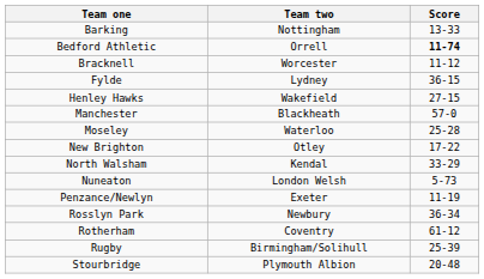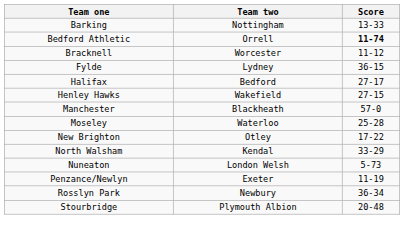 <table class="wikitable" style="text-align: center">
 <tr>
 <th width=250>Team one</th>
 <th width=250>Team two</th>
 <th width=80>Score</th>
 </tr>
 <tr>
 <td>Barking</td>
 <td>Nottingham</td>
 <td>13-33</td>
 </tr>
 <tr>
 <td>Bedford Athletic</td>
 <td>Orrell</td>
 <td><strong>11-74</strong></td>
 </tr>
 <tr>
 <td>Bracknell</td>
 <td>Worcester</td>
 <td>11-12</td>
 </tr>
 <tr>
 <td>Fylde</td>
 <td>Lydney</td>
 <td>36-15</td>
+</tr>
+<tr>
+<td>Halifax</td>
+<td>Bedford</td>
+<td>27-17</td>
 </tr>
 <tr>
 <td>Henley Hawks</td>
 <td>Wakefield</td>
 <td>27-15</td>
 </tr>
 <tr>
 <td>Manchester</td>
 <td>Blackheath</td>
 <td>57-0</td>
 </tr>
 <tr>
 <td>Moseley</td>
 <td>Waterloo</td>
 <td>25-28</td>
 </tr>
 <tr>
 <td>New Brighton</td>
 <td>Otley</td>
 <td>17-22</td>
 </tr>
 <tr>
 <td>North Walsham</td>
 <td>Kendal</td>
 <td>33-29</td>
 </tr>
 <tr>
 <td>Nuneaton</td>
 <td>London Welsh</td>
 <td>5-73</td>
 </tr>
 <tr>
 <td>Penzance/Newlyn</td>
 <td>Exeter</td>
 <td>11-19</td>
 </tr>
 <tr>
 <td>Rosslyn Park</td>
 <td>Newbury</td>
 <td>36-34</td>
 </tr>
 <tr>
-<td>Rotherham</td>
-<td>Coventry</td>
-<td>61-12</td>
-</tr>
-<tr>
-<td>Rugby</td>
-<td>Birmingham/Solihull</td>
-<td>25-39</td>
-</tr>
-<tr>
 <td>Stourbridge</td>
 <td>Plymouth Albion</td>
 <td>20-48</td>
 </tr>
 </table>
